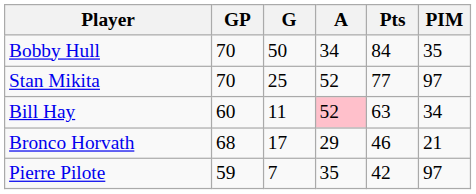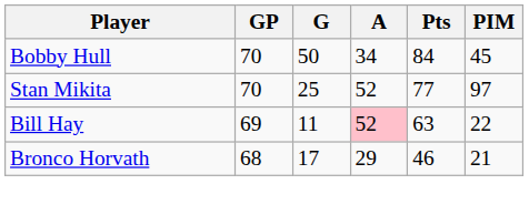 <table class="wikitable">
 <tr>
 <th bgcolor="#DDDDFF" width="40%">Player</th>
 <th bgcolor="#DDDDFF" width="10%">GP</th>
 <th bgcolor="#DDDDFF" width="10%">G</th>
 <th bgcolor="#DDDDFF" width="10%">A</th>
 <th bgcolor="#DDDDFF" width="10%">Pts</th>
 <th bgcolor="#DDDDFF" width="10%">PIM</th>
 </tr>
 <tr>
 <td><a href='#'>Bobby Hull</a></td>
 <td>70</td>
 <td>50</td>
 <td>34</td>
 <td>84</td>
-<td>35</td>
+<td>45</td>
 </tr>
 <tr>
 <td><a href='#'>Stan Mikita</a></td>
 <td>70</td>
 <td>25</td>
 <td>52</td>
 <td>77</td>
 <td>97</td>
 </tr>
 <tr>
 <td><a href='#'>Bill Hay</a></td>
-<td>60</td>
+<td>69</td>
 <td>11</td>
 <td style="background: pink;">52</td>
 <td>63</td>
-<td>34</td>
+<td>22</td>
 </tr>
 <tr>
 <td><a href='#'>Bronco Horvath</a></td>
 <td>68</td>
 <td>17</td>
 <td>29</td>
 <td>46</td>
 <td>21</td>
 </tr>
-<tr>
-<td><a href='#'>Pierre Pilote</a></td>
-<td>59</td>
-<td>7</td>
-<td>35</td>
-<td>42</td>
-<td>97</td>
-</tr>
 </table>
